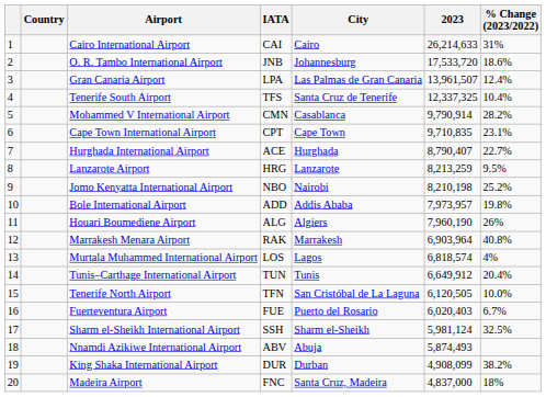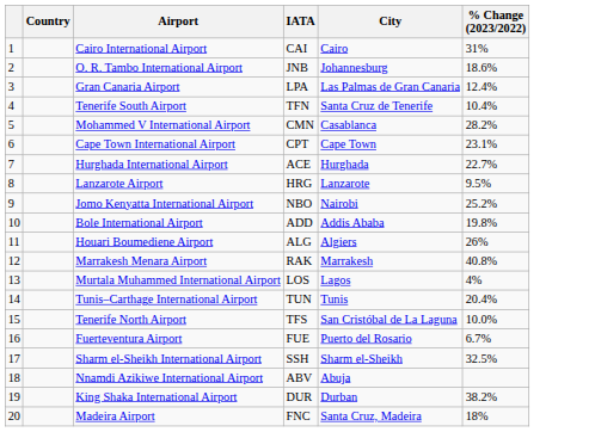 <table class="wikitable sortable">
 <tr>
 <th></th>
 <th>Country</th>
 <th>Airport</th>
 <th>IATA</th>
 <th>City</th>
-<th>2023</th>
 <th>% Change <br>(2023/2022)</th>
 </tr>
 <tr>
 <td>1 </td>
 <td></td>
 <td><a href='#'>Cairo International Airport</a></td>
 <td>CAI</td>
 <td><a href='#'>Cairo</a></td>
-<td>26,214,633</td>
 <td> 31%</td>
 </tr>
 <tr>
 <td>2 </td>
 <td></td>
 <td><a href='#'>O. R. Tambo International Airport</a></td>
 <td>JNB</td>
 <td><a href='#'>Johannesburg</a></td>
-<td>17,533,720</td>
 <td> 18.6%</td>
 </tr>
 <tr>
 <td>3 </td>
 <td></td>
 <td><a href='#'>Gran Canaria Airport</a></td>
 <td>LPA</td>
 <td><a href='#'>Las Palmas de Gran Canaria</a></td>
-<td>13,961,507</td>
 <td> 12.4%</td>
 </tr>
 <tr>
 <td>4 </td>
 <td></td>
 <td><a href='#'>Tenerife South Airport</a></td>
-<td>TFS</td>
+<td>TFN</td>
 <td><a href='#'>Santa Cruz de Tenerife</a></td>
-<td>12,337,325</td>
 <td> 10.4%</td>
 </tr>
 <tr>
 <td>5 </td>
 <td></td>
 <td><a href='#'>Mohammed V International Airport</a></td>
 <td>CMN</td>
 <td><a href='#'>Casablanca</a></td>
-<td>9,790,914</td>
 <td> 28.2%</td>
 </tr>
 <tr>
 <td>6 </td>
 <td></td>
 <td><a href='#'>Cape Town International Airport</a></td>
 <td>CPT</td>
 <td><a href='#'>Cape Town</a></td>
-<td>9,710,835</td>
 <td> 23.1%</td>
 </tr>
 <tr>
 <td>7 </td>
 <td></td>
 <td><a href='#'>Hurghada International Airport</a></td>
 <td>ACE</td>
 <td><a href='#'>Hurghada</a></td>
-<td>8,790,407</td>
 <td> 22.7%</td>
 </tr>
 <tr>
 <td>8 </td>
 <td></td>
 <td><a href='#'>Lanzarote Airport</a></td>
 <td>HRG</td>
 <td><a href='#'>Lanzarote</a></td>
-<td>8,213,259</td>
 <td> 9.5%</td>
 </tr>
 <tr>
 <td>9 </td>
 <td></td>
 <td><a href='#'>Jomo Kenyatta International Airport</a></td>
 <td>NBO</td>
 <td><a href='#'>Nairobi</a></td>
-<td>8,210,198</td>
 <td> 25.2%</td>
 </tr>
 <tr>
 <td>10 </td>
 <td></td>
 <td><a href='#'>Bole International Airport</a></td>
 <td>ADD</td>
 <td><a href='#'>Addis Ababa</a></td>
-<td>7,973,957</td>
 <td> 19.8%</td>
 </tr>
 <tr>
 <td>11 </td>
 <td></td>
 <td><a href='#'>Houari Boumediene Airport</a></td>
 <td>ALG</td>
 <td><a href='#'>Algiers</a></td>
-<td>7,960,190</td>
 <td> 26%</td>
 </tr>
 <tr>
 <td>12 </td>
 <td></td>
 <td><a href='#'>Marrakesh Menara Airport</a></td>
 <td>RAK</td>
 <td><a href='#'>Marrakesh</a></td>
-<td>6,903,964</td>
 <td> 40.8%</td>
 </tr>
 <tr>
 <td>13 </td>
 <td></td>
 <td><a href='#'>Murtala Muhammed International Airport</a></td>
 <td>LOS</td>
 <td><a href='#'>Lagos</a></td>
-<td>6,818,574</td>
 <td> 4%</td>
 </tr>
 <tr>
 <td>14 </td>
 <td></td>
 <td><a href='#'>Tunis–Carthage International Airport</a></td>
 <td>TUN</td>
 <td><a href='#'>Tunis</a></td>
-<td>6,649,912</td>
 <td> 20.4%</td>
 </tr>
 <tr>
 <td>15 </td>
 <td></td>
 <td><a href='#'>Tenerife North Airport</a></td>
-<td>TFN</td>
+<td>TFS</td>
 <td><a href='#'>San Cristóbal de La Laguna</a></td>
-<td>6,120,505</td>
 <td> 10.0%</td>
 </tr>
 <tr>
 <td>16 </td>
 <td></td>
 <td><a href='#'>Fuerteventura Airport</a></td>
 <td>FUE</td>
 <td><a href='#'>Puerto del Rosario</a></td>
-<td>6,020,403</td>
 <td> 6.7%</td>
 </tr>
 <tr>
 <td>17 </td>
 <td></td>
 <td><a href='#'>Sharm el-Sheikh International Airport</a></td>
 <td>SSH</td>
 <td><a href='#'>Sharm el-Sheikh</a></td>
-<td>5,981,124</td>
 <td> 32.5%</td>
 </tr>
 <tr>
 <td>18 </td>
 <td></td>
 <td><a href='#'>Nnamdi Azikiwe International Airport</a></td>
 <td>ABV</td>
 <td><a href='#'>Abuja</a></td>
-<td>5,874,493</td>
 <td> </td>
 </tr>
 <tr>
 <td>19 </td>
 <td></td>
 <td><a href='#'>King Shaka International Airport</a></td>
 <td>DUR</td>
 <td><a href='#'>Durban</a></td>
-<td>4,908,099</td>
 <td> 38.2%</td>
 </tr>
 <tr>
 <td>20 </td>
 <td></td>
 <td><a href='#'>Madeira Airport</a></td>
 <td>FNC</td>
 <td><a href='#'>Santa Cruz, Madeira</a></td>
-<td>4,837,000</td>
 <td> 18%</td>
 </tr>
 </table>
